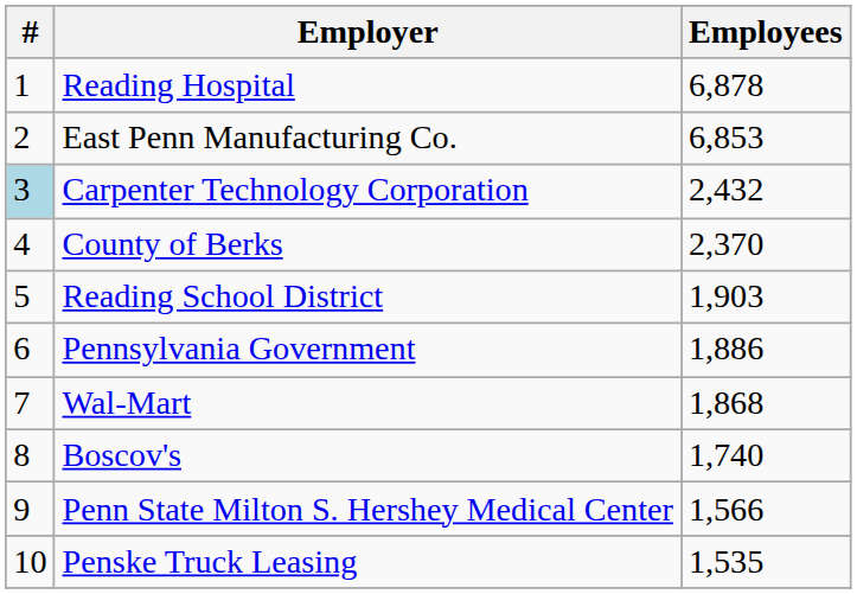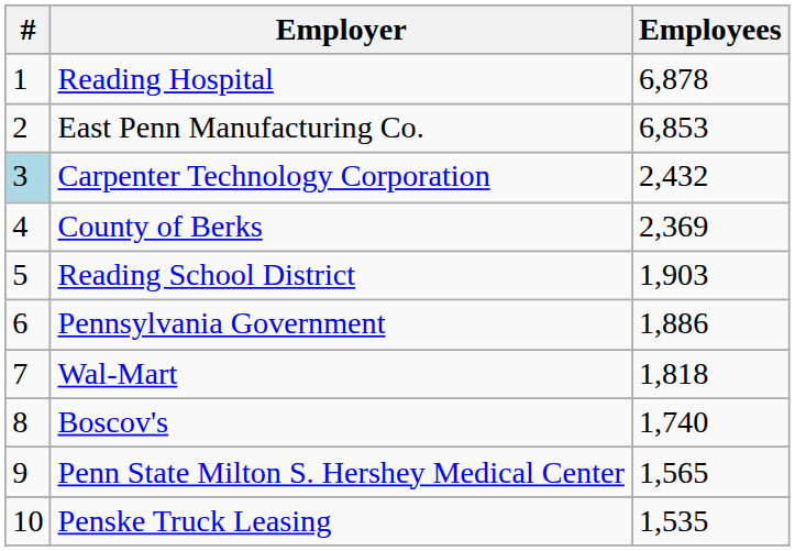 <table class="wikitable">
 <tr>
 <th>#</th>
 <th>Employer</th>
 <th>Employees</th>
 </tr>
 <tr>
 <td>1</td>
 <td><a href='#'>Reading Hospital</a></td>
 <td>6,878</td>
 </tr>
 <tr>
 <td>2</td>
 <td>East Penn Manufacturing Co.</td>
 <td>6,853</td>
 </tr>
 <tr>
 <td style="background: lightblue;">3</td>
 <td><a href='#'>Carpenter Technology Corporation</a></td>
 <td>2,432</td>
 </tr>
 <tr>
 <td>4</td>
 <td><a href='#'>County of Berks</a></td>
-<td>2,370</td>
+<td>2,369</td>
 </tr>
 <tr>
 <td>5</td>
 <td><a href='#'>Reading School District</a></td>
 <td>1,903</td>
 </tr>
 <tr>
 <td>6</td>
 <td><a href='#'>Pennsylvania Government</a></td>
 <td>1,886</td>
 </tr>
 <tr>
 <td>7</td>
 <td><a href='#'>Wal-Mart</a></td>
-<td>1,868</td>
+<td>1,818</td>
 </tr>
 <tr>
 <td>8</td>
 <td><a href='#'>Boscov's</a></td>
 <td>1,740</td>
 </tr>
 <tr>
 <td>9</td>
 <td><a href='#'>Penn State Milton S. Hershey Medical Center</a></td>
-<td>1,566</td>
+<td>1,565</td>
 </tr>
 <tr>
 <td>10</td>
 <td><a href='#'>Penske Truck Leasing</a></td>
 <td>1,535</td>
 </tr>
 </table>
